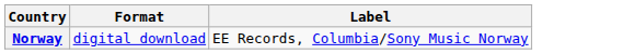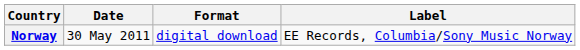 <table class="wikitable plainrowheaders">
 <tr>
 <th scope="col">Country</th>
+<th scope="col">Date</th>
 <th scope="col">Format</th>
 <th scope="col">Label</th>
 </tr>
 <tr>
 <th scope="row"><a href='#'>Norway</a></th>
+<td>30 May 2011</td>
 <td><a href='#'>digital download</a></td>
 <td>EE Records, <a href='#'>Columbia</a>/<a href='#'>Sony Music Norway</a></td>
 </tr>
 </table>
